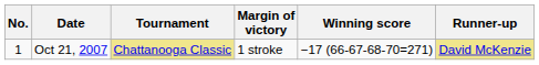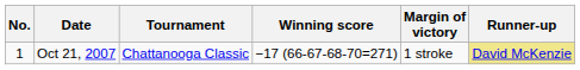 <table class="wikitable" style="font-size:95%;">
 <tr>
 <th>No.</th>
 <th>Date</th>
 <th>Tournament</th>
+<th>Winning score</th>
 <th>Margin of<br>victory</th>
-<th>Winning score</th>
 <th>Runner-up</th>
 </tr>
 <tr>
 <td align=center>1</td>
 <td align=right>Oct 21, <a href='#'>2007</a></td>
-<td style="background: khaki;"><a href='#'>Chattanooga Classic</a></td>
+<td><a href='#'>Chattanooga Classic</a></td>
+<td>−17 (66-67-68-70=271)</td>
 <td>1 stroke</td>
-<td>−17 (66-67-68-70=271)</td>
 <td style="background: khaki;"> <a href='#'>David McKenzie</a></td>
 </tr>
 </table>
